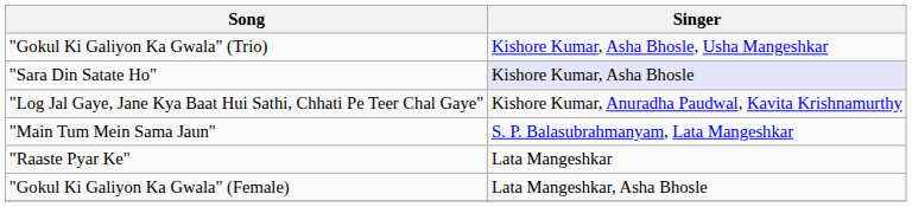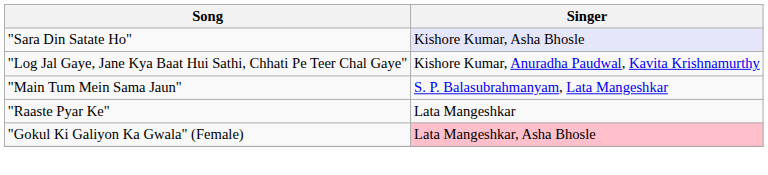 <table class="wikitable" style="font-size:97%;">
 <tr>
 <th>Song</th>
 <th>Singer</th>
-</tr>
-<tr>
-<td>"Gokul Ki Galiyon Ka Gwala" (Trio)</td>
-<td><a href='#'>Kishore Kumar</a>, <a href='#'>Asha Bhosle</a>, <a href='#'>Usha Mangeshkar</a></td>
 </tr>
 <tr>
 <td>"Sara Din Satate Ho"</td>
 <td style="background: lavender;">Kishore Kumar, Asha Bhosle</td>
 </tr>
 <tr>
 <td>"Log Jal Gaye, Jane Kya Baat Hui Sathi, Chhati Pe Teer Chal Gaye"</td>
 <td>Kishore Kumar, <a href='#'>Anuradha Paudwal</a>, <a href='#'>Kavita Krishnamurthy</a></td>
 </tr>
 <tr>
 <td>"Main Tum Mein Sama Jaun"</td>
 <td><a href='#'>S. P. Balasubrahmanyam</a>, <a href='#'>Lata Mangeshkar</a></td>
 </tr>
 <tr>
 <td>"Raaste Pyar Ke"</td>
 <td>Lata Mangeshkar</td>
 </tr>
 <tr>
 <td>"Gokul Ki Galiyon Ka Gwala" (Female)</td>
-<td>Lata Mangeshkar, Asha Bhosle</td>
+<td style="background: pink;">Lata Mangeshkar, Asha Bhosle</td>
 </tr>
 <tr>
 </tr>
 </table>
